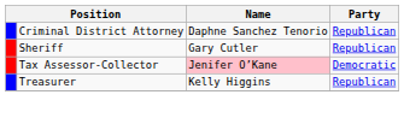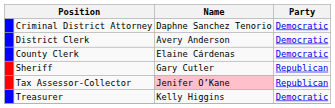 <table class="wikitable">
 <tr>
 <th colspan="2"  style="text-align:center; vertical-align:bottom;"><strong>Position</strong></th>
 <th style="text-align:center; vertical-align:bottom;"><strong>Name</strong></th>
 <th style="text-align:center; vertical-align:bottom;"><strong>Party</strong></th>
 </tr>
 <tr>
 <td style="background:blue;"> </td>
 <td>Criminal District Attorney</td>
 <td>Daphne Sanchez Tenorio</td>
-<td><a href='#'>Republican</a></td>
+<td><a href='#'>Democratic</a></td>
+</tr>
+<tr>
+<td style="background:blue;"> </td>
+<td>District Clerk</td>
+<td>Avery Anderson</td>
+<td><a href='#'>Democratic</a></td>
+</tr>
+<tr>
+<td style="background:blue;"> </td>
+<td>County Clerk</td>
+<td>Elaine Cárdenas</td>
+<td><a href='#'>Democratic</a></td>
 </tr>
 <tr>
 <td style="background:red;"> </td>
 <td>Sheriff</td>
 <td>Gary Cutler</td>
 <td><a href='#'>Republican</a></td>
 </tr>
 <tr>
 <td style="background:red;"> </td>
 <td>Tax Assessor-Collector</td>
 <td style="background: pink;">Jenifer O’Kane</td>
-<td><a href='#'>Democratic</a></td>
+<td><a href='#'>Republican</a></td>
 </tr>
 <tr>
 <td style="background:blue;"> </td>
 <td>Treasurer</td>
 <td>Kelly Higgins</td>
-<td><a href='#'>Republican</a></td>
+<td><a href='#'>Democratic</a></td>
 </tr>
 <tr>
 </tr>
 </table>
